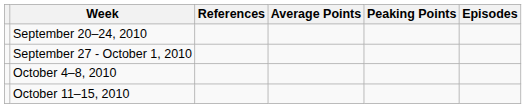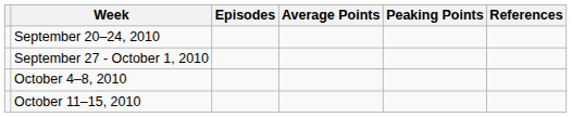 <table class="wikitable">
 <tr>
 <th></th>
 <th>Week</th>
-<th>References</th>
+<th>Episodes</th>
 <th>Average Points</th>
 <th>Peaking Points</th>
-<th>Episodes</th>
+<th>References</th>
 </tr>
 <tr>
 <td></td>
 <td>September 20–24, 2010</td>
 <td></td>
 <td></td>
 <td></td>
 <td></td>
 </tr>
 <tr>
 <td></td>
 <td>September 27 - October 1, 2010</td>
 <td></td>
 <td></td>
 <td></td>
 <td></td>
 </tr>
 <tr>
 <td></td>
 <td>October 4–8, 2010</td>
 <td></td>
 <td></td>
 <td></td>
 <td></td>
 </tr>
 <tr>
 <td></td>
 <td>October 11–15, 2010</td>
 <td></td>
 <td></td>
 <td></td>
 <td></td>
 </tr>
 </table>
